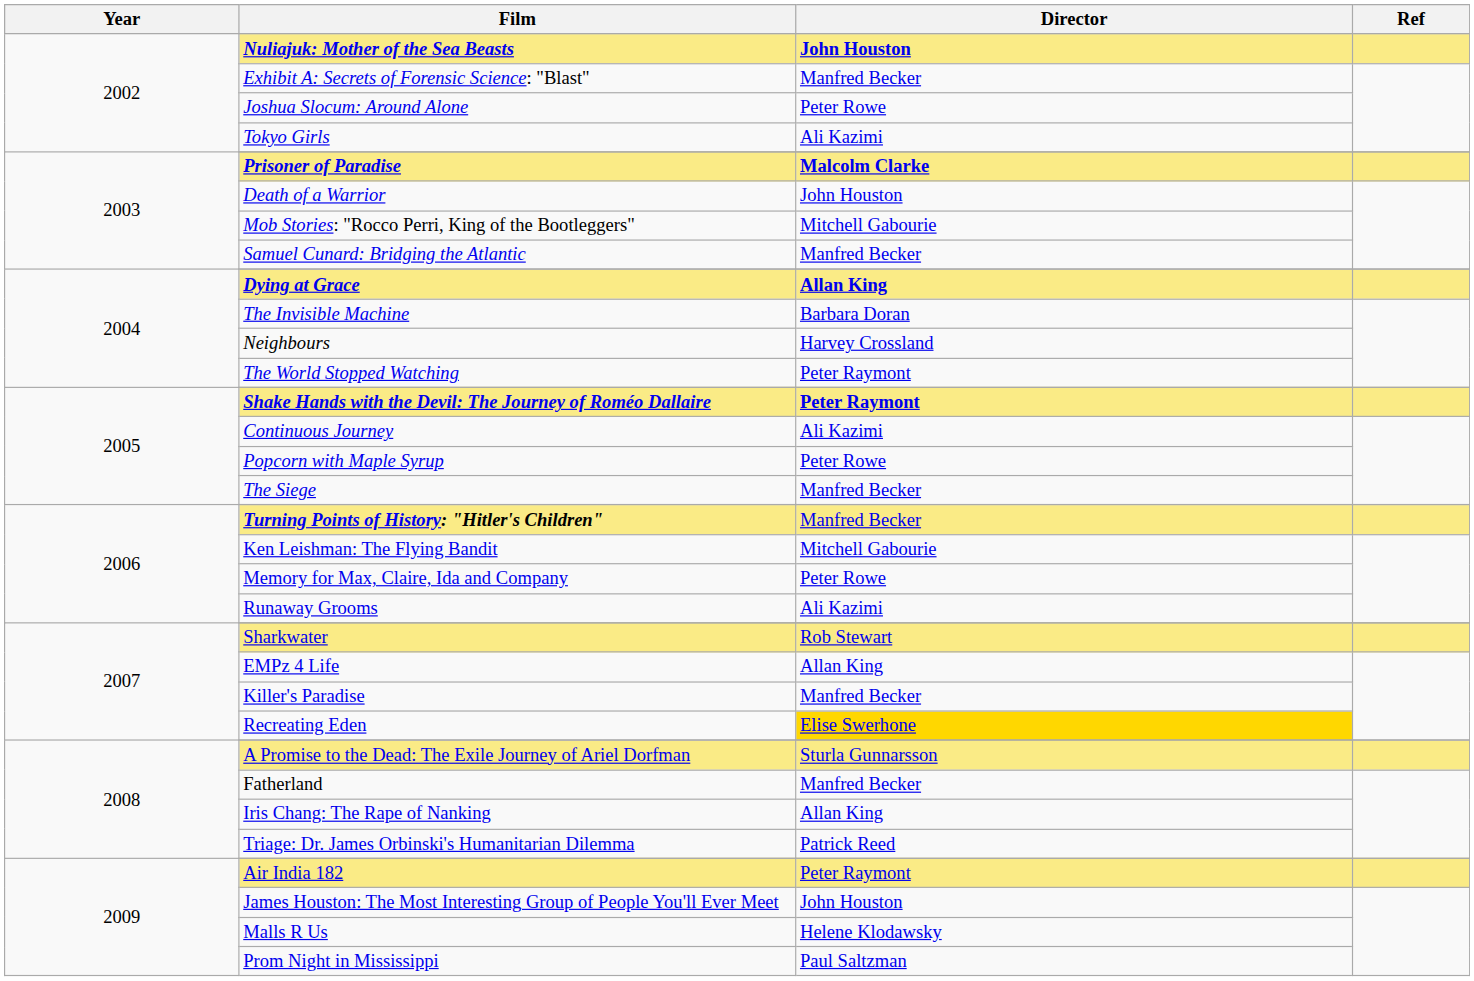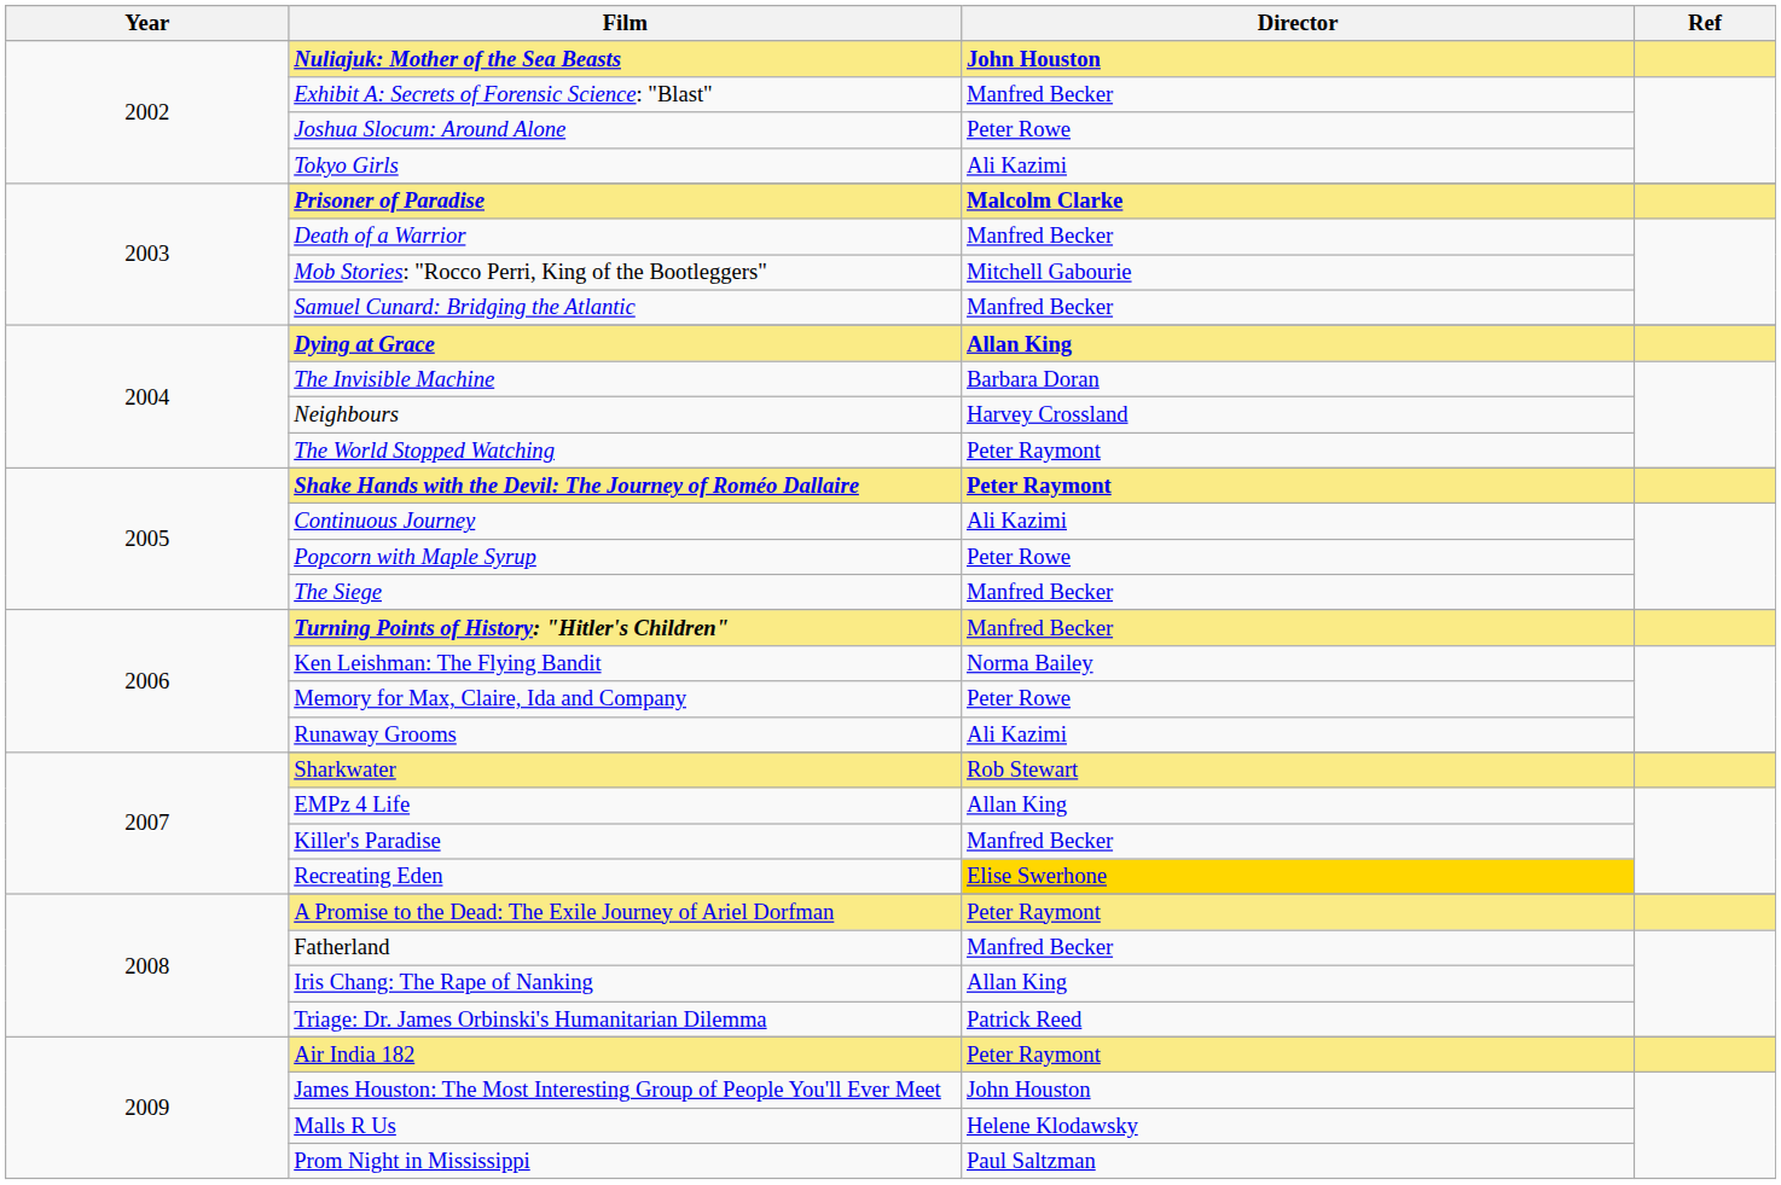 <table class="wikitable" style="width:100%;">
 <tr style="background:#bebebe;">
 <th style="width:8%;">Year</th>
 <th style="width:19%;">Film</th>
 <th style="width:19%;">Director</th>
 <th style="width:4%;">Ref</th>
 </tr>
 <tr>
 <td rowspan="5" align="center">2002</td>
 </tr>
 <tr style="background:#FAEB86">
 <td><strong><em><a href='#'>Nuliajuk: Mother of the Sea Beasts</a></em></strong></td>
 <td><strong><a href='#'>John Houston</a></strong></td>
 <td></td>
 </tr>
 <tr>
 <td><em><a href='#'>Exhibit A: Secrets of Forensic Science</a></em>: "Blast"</td>
 <td><a href='#'>Manfred Becker</a></td>
 <td rowspan=3></td>
 </tr>
 <tr>
 <td><em><a href='#'>Joshua Slocum: Around Alone</a></em></td>
 <td><a href='#'>Peter Rowe</a></td>
 </tr>
 <tr>
 <td><em><a href='#'>Tokyo Girls</a></em></td>
 <td><a href='#'>Ali Kazimi</a></td>
 </tr>
 <tr>
 <td rowspan="5" align="center">2003</td>
 </tr>
 <tr style="background:#FAEB86">
 <td><strong><em><a href='#'>Prisoner of Paradise</a></em></strong></td>
 <td><strong><a href='#'>Malcolm Clarke</a></strong></td>
 <td></td>
 </tr>
 <tr>
 <td><em><a href='#'>Death of a Warrior</a></em></td>
-<td><a href='#'>John Houston</a></td>
+<td><a href='#'>Manfred Becker</a></td>
 <td rowspan=3></td>
 </tr>
 <tr>
 <td><em><a href='#'>Mob Stories</a></em>: "Rocco Perri, King of the Bootleggers"</td>
 <td><a href='#'>Mitchell Gabourie</a></td>
 </tr>
 <tr>
 <td><em><a href='#'>Samuel Cunard: Bridging the Atlantic</a></em></td>
 <td><a href='#'>Manfred Becker</a></td>
 </tr>
 <tr>
 <td rowspan="5" align="center">2004</td>
 </tr>
 <tr style="background:#FAEB86">
 <td><strong><em><a href='#'>Dying at Grace</a></em></strong></td>
 <td><strong><a href='#'>Allan King</a></strong></td>
 <td></td>
 </tr>
 <tr>
 <td><em><a href='#'>The Invisible Machine</a></em></td>
 <td><a href='#'>Barbara Doran</a></td>
 <td rowspan=3></td>
 </tr>
 <tr>
 <td><em>Neighbours</em></td>
 <td><a href='#'>Harvey Crossland</a></td>
 </tr>
 <tr>
 <td><em><a href='#'>The World Stopped Watching</a></em></td>
 <td><a href='#'>Peter Raymont</a></td>
 </tr>
 <tr>
 <td rowspan="5" align="center">2005</td>
 </tr>
 <tr style="background:#FAEB86">
 <td><strong><em><a href='#'>Shake Hands with the Devil: The Journey of Roméo Dallaire</a></em></strong></td>
 <td><strong><a href='#'>Peter Raymont</a></strong></td>
 <td></td>
 </tr>
 <tr>
 <td><em><a href='#'>Continuous Journey</a></em></td>
 <td><a href='#'>Ali Kazimi</a></td>
 <td rowspan=3></td>
 </tr>
 <tr>
 <td><em><a href='#'>Popcorn with Maple Syrup</a></em></td>
 <td><a href='#'>Peter Rowe</a></td>
 </tr>
 <tr>
 <td><em><a href='#'>The Siege</a></em></td>
 <td><a href='#'>Manfred Becker</a></td>
 </tr>
 <tr>
 <td rowspan="5" align="center">2006</td>
 </tr>
 <tr style="background:#FAEB86">
 <td><strong><em><a href='#'>Turning Points of History</a><em>: "Hitler's Children"<strong></td>
 <td></strong><a href='#'>Manfred Becker</a><strong></td>
 <td></td>
 </tr>
 <tr>
 <td></em><a href='#'>Ken Leishman: The Flying Bandit</a><em></td>
-<td><a href='#'>Mitchell Gabourie</a></td>
+<td><a href='#'>Norma Bailey</a></td>
 <td rowspan=3></td>
 </tr>
 <tr>
 <td></em><a href='#'>Memory for Max, Claire, Ida and Company</a><em></td>
 <td><a href='#'>Peter Rowe</a></td>
 </tr>
 <tr>
 <td></em><a href='#'>Runaway Grooms</a><em></td>
 <td><a href='#'>Ali Kazimi</a></td>
 </tr>
 <tr>
 <td rowspan="5" align="center">2007</td>
 </tr>
 <tr style="background:#FAEB86">
 <td></em></strong><a href='#'>Sharkwater</a><strong><em></td>
 <td></strong><a href='#'>Rob Stewart</a><strong></td>
 <td></td>
 </tr>
 <tr>
 <td></em><a href='#'>EMPz 4 Life</a><em></td>
 <td><a href='#'>Allan King</a></td>
 <td rowspan=3></td>
 </tr>
 <tr>
 <td></em><a href='#'>Killer's Paradise</a><em></td>
 <td><a href='#'>Manfred Becker</a></td>
 </tr>
 <tr>
 <td></em><a href='#'>Recreating Eden</a><em></td>
 <td style="background: gold;"><a href='#'>Elise Swerhone</a></td>
 </tr>
 <tr>
 <td rowspan="5" align="center">2008</td>
 </tr>
 <tr style="background:#FAEB86">
 <td></em></strong><a href='#'>A Promise to the Dead: The Exile Journey of Ariel Dorfman</a><strong><em></td>
-<td></strong><a href='#'>Sturla Gunnarsson</a><strong></td>
+<td></strong><a href='#'>Peter Raymont</a><strong></td>
 <td></td>
 </tr>
 <tr>
 <td></em>Fatherland<em></td>
 <td><a href='#'>Manfred Becker</a></td>
 <td rowspan=3></td>
 </tr>
 <tr>
 <td></em><a href='#'>Iris Chang: The Rape of Nanking</a><em></td>
 <td><a href='#'>Allan King</a></td>
 </tr>
 <tr>
 <td></em><a href='#'>Triage: Dr. James Orbinski's Humanitarian Dilemma</a><em></td>
 <td><a href='#'>Patrick Reed</a></td>
 </tr>
 <tr>
 <td rowspan="5" align="center">2009</td>
 </tr>
 <tr style="background:#FAEB86">
 <td></em></strong><a href='#'>Air India 182</a><strong><em></td>
 <td></strong><a href='#'>Peter Raymont</a><strong></td>
 <td></td>
 </tr>
 <tr>
 <td></em><a href='#'>James Houston: The Most Interesting Group of People You'll Ever Meet</a><em></td>
 <td><a href='#'>John Houston</a></td>
 <td rowspan=3></td>
 </tr>
 <tr>
 <td></em><a href='#'>Malls R Us</a><em></td>
 <td><a href='#'>Helene Klodawsky</a></td>
 </tr>
 <tr>
 <td></em><a href='#'>Prom Night in Mississippi</a><em></td>
 <td><a href='#'>Paul Saltzman</a></td>
 </tr>
 </table>
